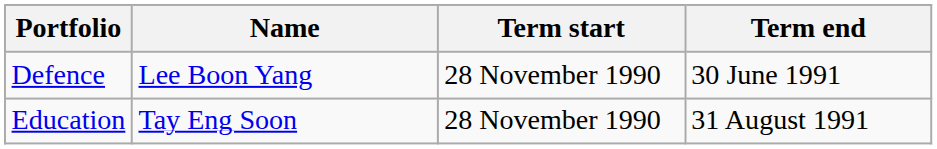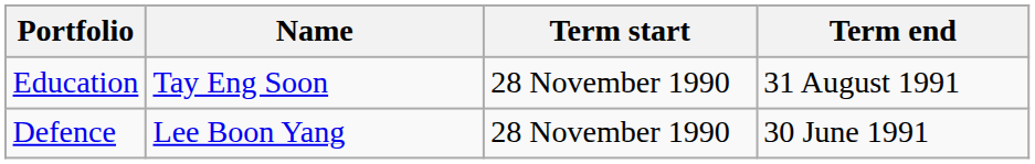 <table class="wikitable unsortable" style="font-size: 90%;">
 <tr>
 <th scope="col">Portfolio</th>
 <th scope="col" width="150px">Name</th>
 <th scope="col" width="120px">Term start</th>
 <th scope="col" width="120px">Term end</th>
 </tr>
 <tr>
+<td><a href='#'>Education</a></td>
+<td><a href='#'>Tay Eng Soon</a></td>
+<td>28 November 1990</td>
+<td>31 August 1991</td>
+</tr>
+<tr>
 <td><a href='#'>Defence</a></td>
 <td><a href='#'>Lee Boon Yang</a></td>
 <td>28 November 1990</td>
 <td>30 June 1991</td>
 </tr>
-<tr>
-<td><a href='#'>Education</a></td>
-<td><a href='#'>Tay Eng Soon</a></td>
-<td>28 November 1990</td>
-<td>31 August 1991</td>
-</tr>
 </table>
